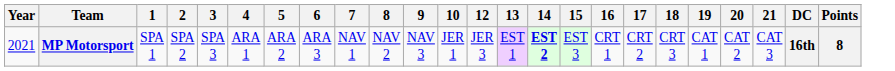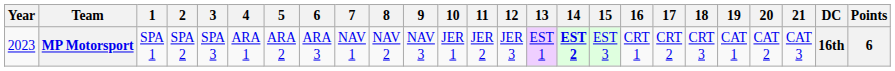 <table class="wikitable" style="text-align:center; font-size:85%">
 <tr>
 <th>Year</th>
 <th>Team</th>
 <th>1</th>
 <th>2</th>
 <th>3</th>
 <th>4</th>
 <th>5</th>
 <th>6</th>
 <th>7</th>
 <th>8</th>
 <th>9</th>
 <th>10</th>
+<th>11</th>
 <th>12</th>
 <th>13</th>
 <th>14</th>
 <th>15</th>
 <th>16</th>
 <th>17</th>
 <th>18</th>
 <th>19</th>
 <th>20</th>
 <th>21</th>
 <th>DC</th>
 <th>Points</th>
 </tr>
 <tr>
-<td><a href='#'>2021</a></td>
+<td><a href='#'>2023</a></td>
 <th><a href='#'>MP Motorsport</a></th>
 <td style="background:#;"><a href='#'>SPA<br>1</a><br></td>
 <td style="background:#;"><a href='#'>SPA<br>2</a><br></td>
 <td style="background:#;"><a href='#'>SPA<br>3</a><br></td>
 <td style="background:#;"><a href='#'>ARA<br>1</a><br></td>
 <td style="background:#;"><a href='#'>ARA<br>2</a><br></td>
 <td style="background:#;"><a href='#'>ARA<br>3</a><br></td>
 <td style="background:#;"><a href='#'>NAV<br>1</a><br></td>
 <td style="background:#;"><a href='#'>NAV<br>2</a><br></td>
 <td style="background:#;"><a href='#'>NAV<br>3</a><br></td>
 <td style="background:#;"><a href='#'>JER<br>1</a><br></td>
+<td style="background:#;"><a href='#'>JER<br>2</a><br></td>
 <td style="background:#;"><a href='#'>JER<br>3</a><br></td>
 <td style="background:#EFCFFF;"><a href='#'>EST<br>1</a><br></td>
 <td style="background:#DFFFDF;"><strong><a href='#'>EST<br>2</a><br></strong></td>
 <td style="background:#DFFFDF;"><a href='#'>EST<br>3</a><br></td>
 <td style="background:#;"><a href='#'>CRT<br>1</a><br></td>
 <td style="background:#;"><a href='#'>CRT<br>2</a><br></td>
 <td style="background:#;"><a href='#'>CRT<br>3</a><br></td>
 <td style="background:#;"><a href='#'>CAT<br>1</a><br></td>
 <td style="background:#;"><a href='#'>CAT<br>2</a><br></td>
 <td style="background:#;"><a href='#'>CAT<br>3</a><br></td>
 <th>16th</th>
-<th>8</th>
+<th>6</th>
 </tr>
 </table>
